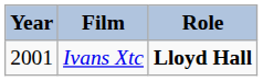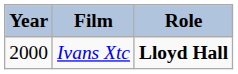 <table class="wikitable" style="font-size:95%;">
 <tr>
 <th style="background:#B0C4DE;">Year</th>
 <th style="background:#B0C4DE;">Film</th>
 <th style="background:#B0C4DE;">Role</th>
 </tr>
 <tr>
-<td>2001</td>
+<td>2000</td>
 <td><em><a href='#'>Ivans Xtc</a></em></td>
 <td><strong>Lloyd Hall</strong></td>
 </tr>
 </table>
